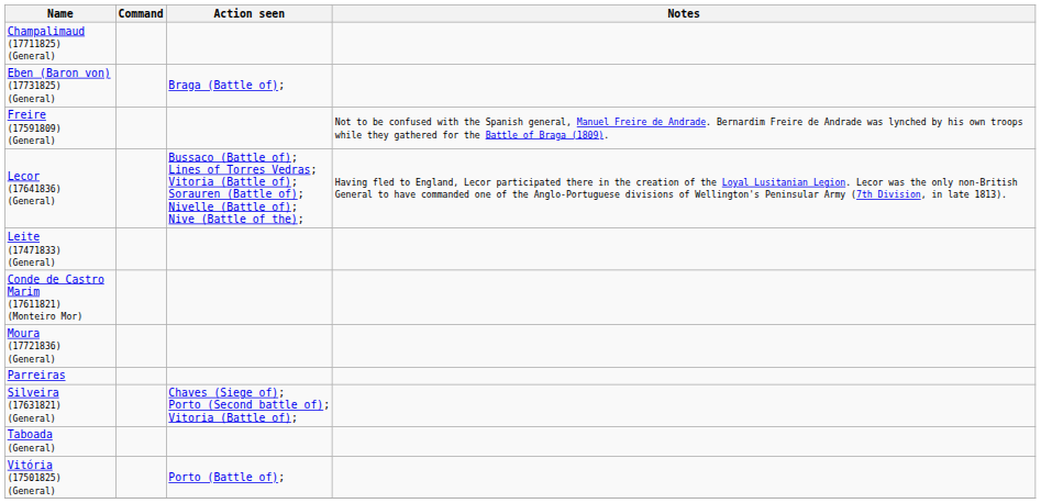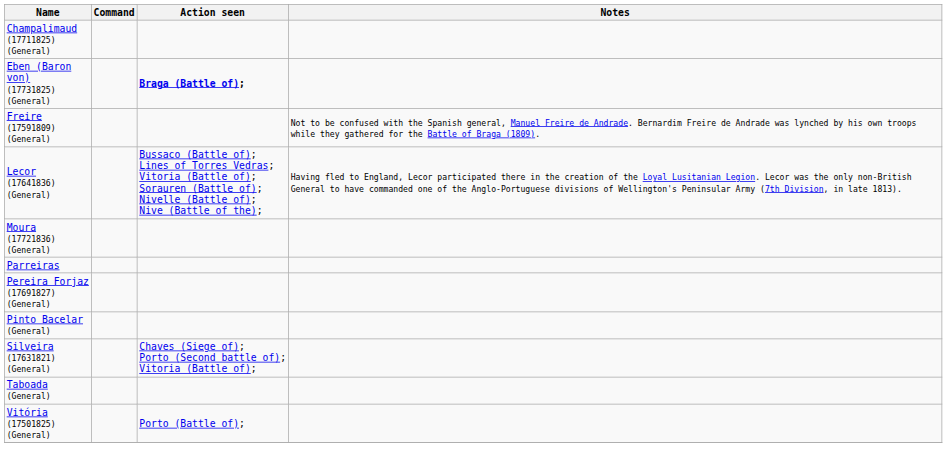 <table class="wikitable" border="1">
 <tr>
 <th>Name </th>
 <th>Command</th>
 <th>Action seen </th>
 <th>Notes</th>
 </tr>
 <tr>
 <td><a href='#'>Champalimaud</a><br><small>(17711825)</small><br><small>(General)</small></td>
 <td></td>
 <td></td>
 </tr>
 <tr>
 <td><a href='#'>Eben (Baron von)</a><br><small>(17731825)</small><br><small>(General)</small></td>
 <td></td>
-<td><a href='#'>Braga (Battle of)</a>;<br></td>
+<td><strong><a href='#'>Braga (Battle of)</a>;<br></strong></td>
 <td></td>
 </tr>
 <tr>
 <td><a href='#'>Freire</a><br><small>(17591809)</small><br><small>(General)</small></td>
 <td></td>
 <td></td>
 <td><small>Not to be confused with the Spanish general, <a href='#'>Manuel Freire de Andrade</a>. Bernardim Freire de Andrade was lynched by his own troops while they gathered for the <a href='#'>Battle of Braga (1809)</a>.</small></td>
 </tr>
 <tr>
 <td><a href='#'>Lecor</a><br><small>(17641836)</small><br><small>(General)</small></td>
 <td></td>
 <td><a href='#'>Bussaco (Battle of)</a>;<br><a href='#'>Lines&nbsp;of&nbsp;Torres&nbsp;Vedras</a>;<br><a href='#'>Vitoria (Battle of)</a>;<br><a href='#'>Sorauren (Battle of)</a>;<br><a href='#'>Nivelle (Battle of)</a>;<br><a href='#'>Nive (Battle of the)</a>;</td>
 <td><small>Having fled to England, Lecor participated there in the creation of the <a href='#'>Loyal Lusitanian Legion</a>. Lecor was the only non-British General to have commanded one of the Anglo-Portuguese divisions of Wellington's Peninsular Army (<a href='#'>7th Division</a>, in late 1813).</small></td>
 </tr>
 <tr>
-<td><a href='#'>Leite</a><br><small>(17471833)</small><br><small>(General)</small></td>
-<td></td>
-<td></td>
-<td></td>
-</tr>
-<tr>
-<td><a href='#'>Conde de Castro Marim</a><br><small>(17611821)</small><br><small>(Monteiro Mor)</small></td>
-<td></td>
-<td></td>
-<td></td>
-</tr>
-<tr>
 <td><a href='#'>Moura</a><br><small>(17721836)</small><br><small>(General)</small></td>
 <td></td>
 <td></td>
 <td></td>
 </tr>
 <tr>
 <td><a href='#'>Parreiras</a></td>
+<td></td>
+<td></td>
+<td></td>
+</tr>
+<tr>
+<td><a href='#'>Pereira Forjaz</a><br><small>(17691827)</small><small>(General)</small></td>
+<td></td>
+<td></td>
+<td></td>
+</tr>
+<tr>
+<td><a href='#'>Pinto Bacelar</a><br><small>(General)</small></td>
 <td></td>
 <td></td>
 <td></td>
 </tr>
 <tr>
 <td><a href='#'>Silveira</a><br><small>(17631821)</small><br><small>(General)</small></td>
 <td></td>
 <td><a href='#'>Chaves (Siege of)</a>;<br><a href='#'>Porto (Second battle of)</a>;<br><a href='#'>Vitoria (Battle of)</a>;<br></td>
 <td></td>
 </tr>
 <tr>
 <td><a href='#'>Taboada</a><br><small>(General)</small></td>
 <td></td>
 <td></td>
 <td></td>
 </tr>
 <tr>
 <td><a href='#'>Vitória</a><br><small>(17501825)</small><br><small>(General)</small></td>
 <td></td>
 <td><a href='#'>Porto (Battle of)</a>;<br></td>
 <td></td>
 </tr>
 <tr>
 </tr>
 </table>
